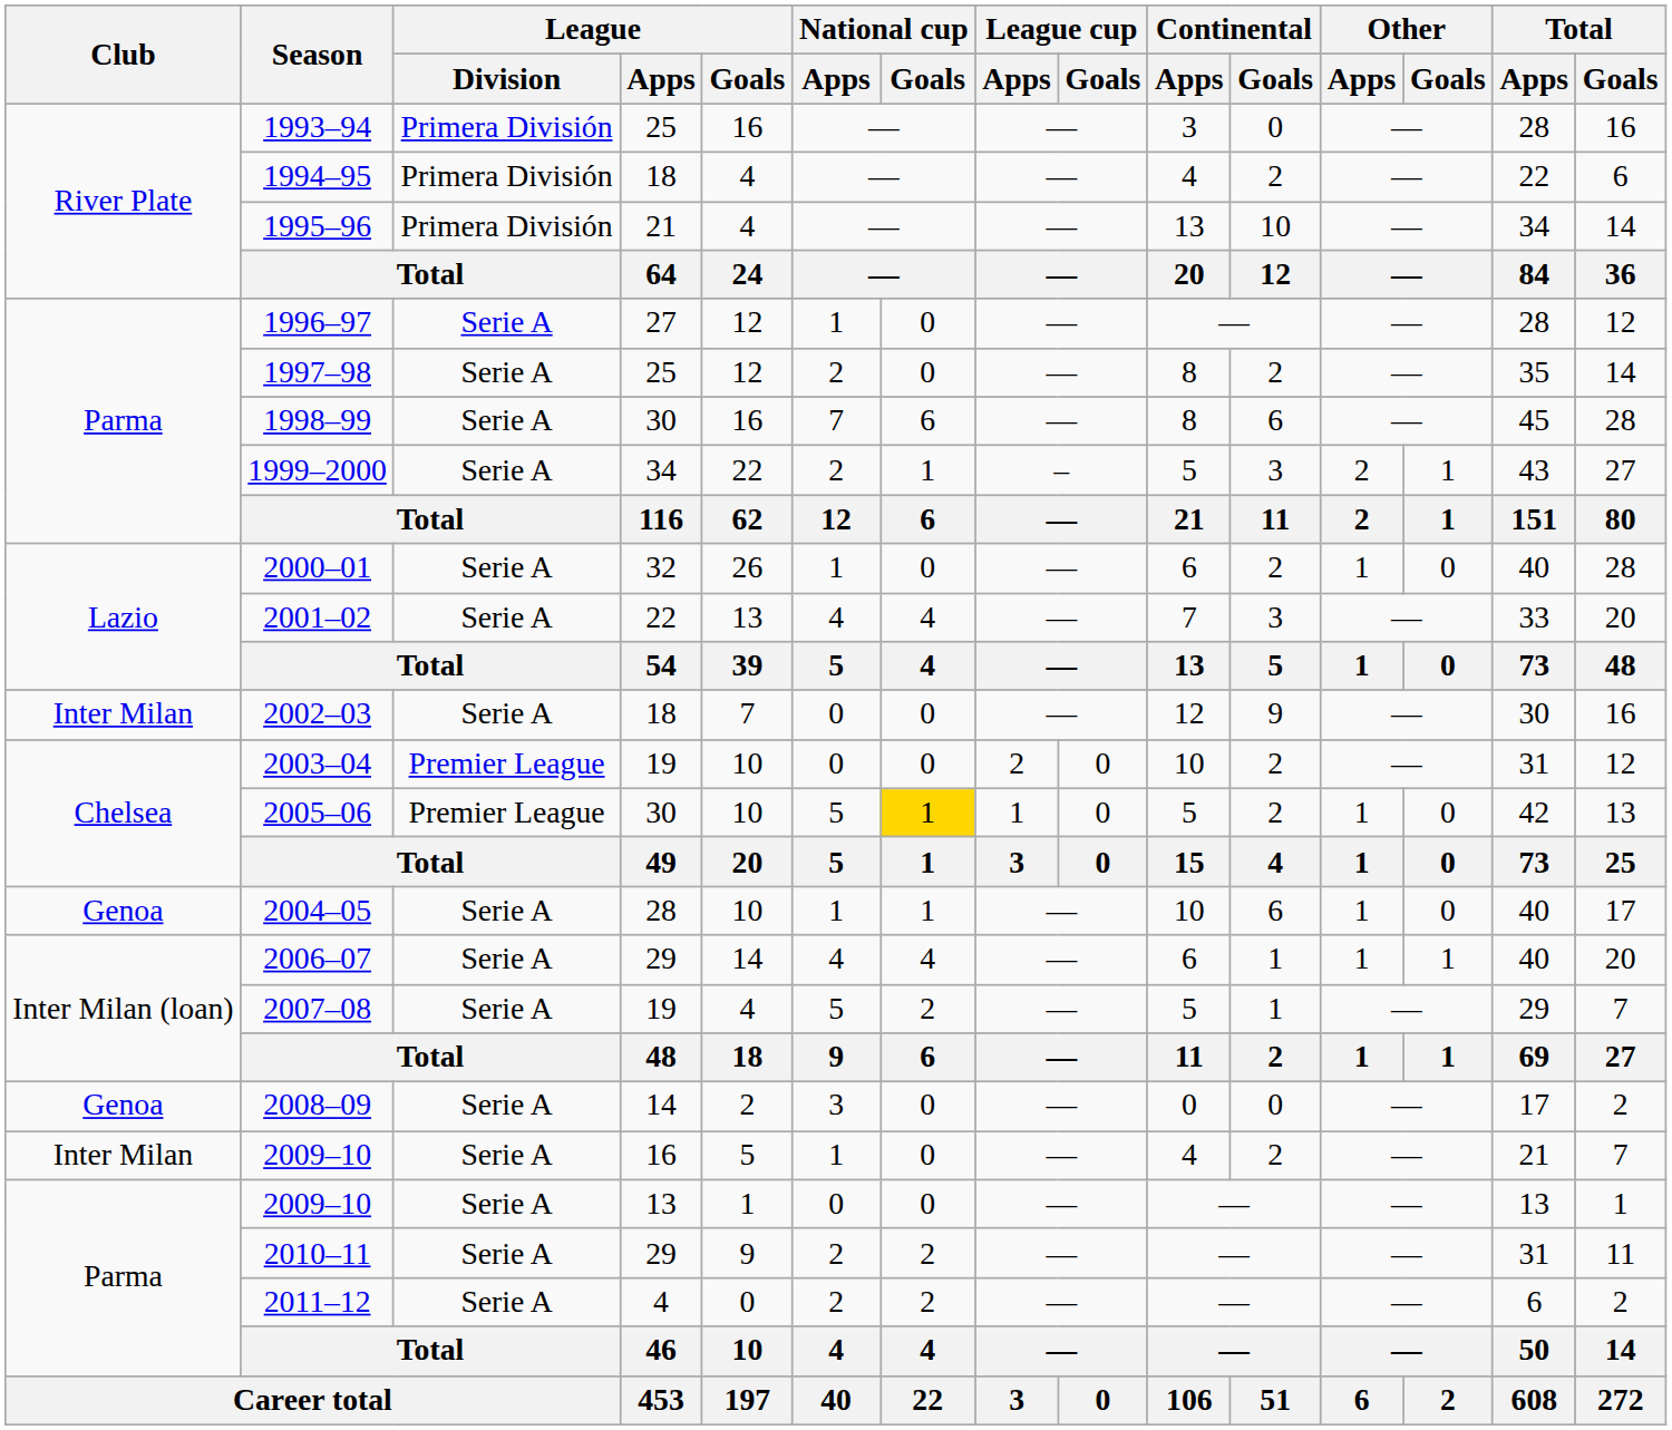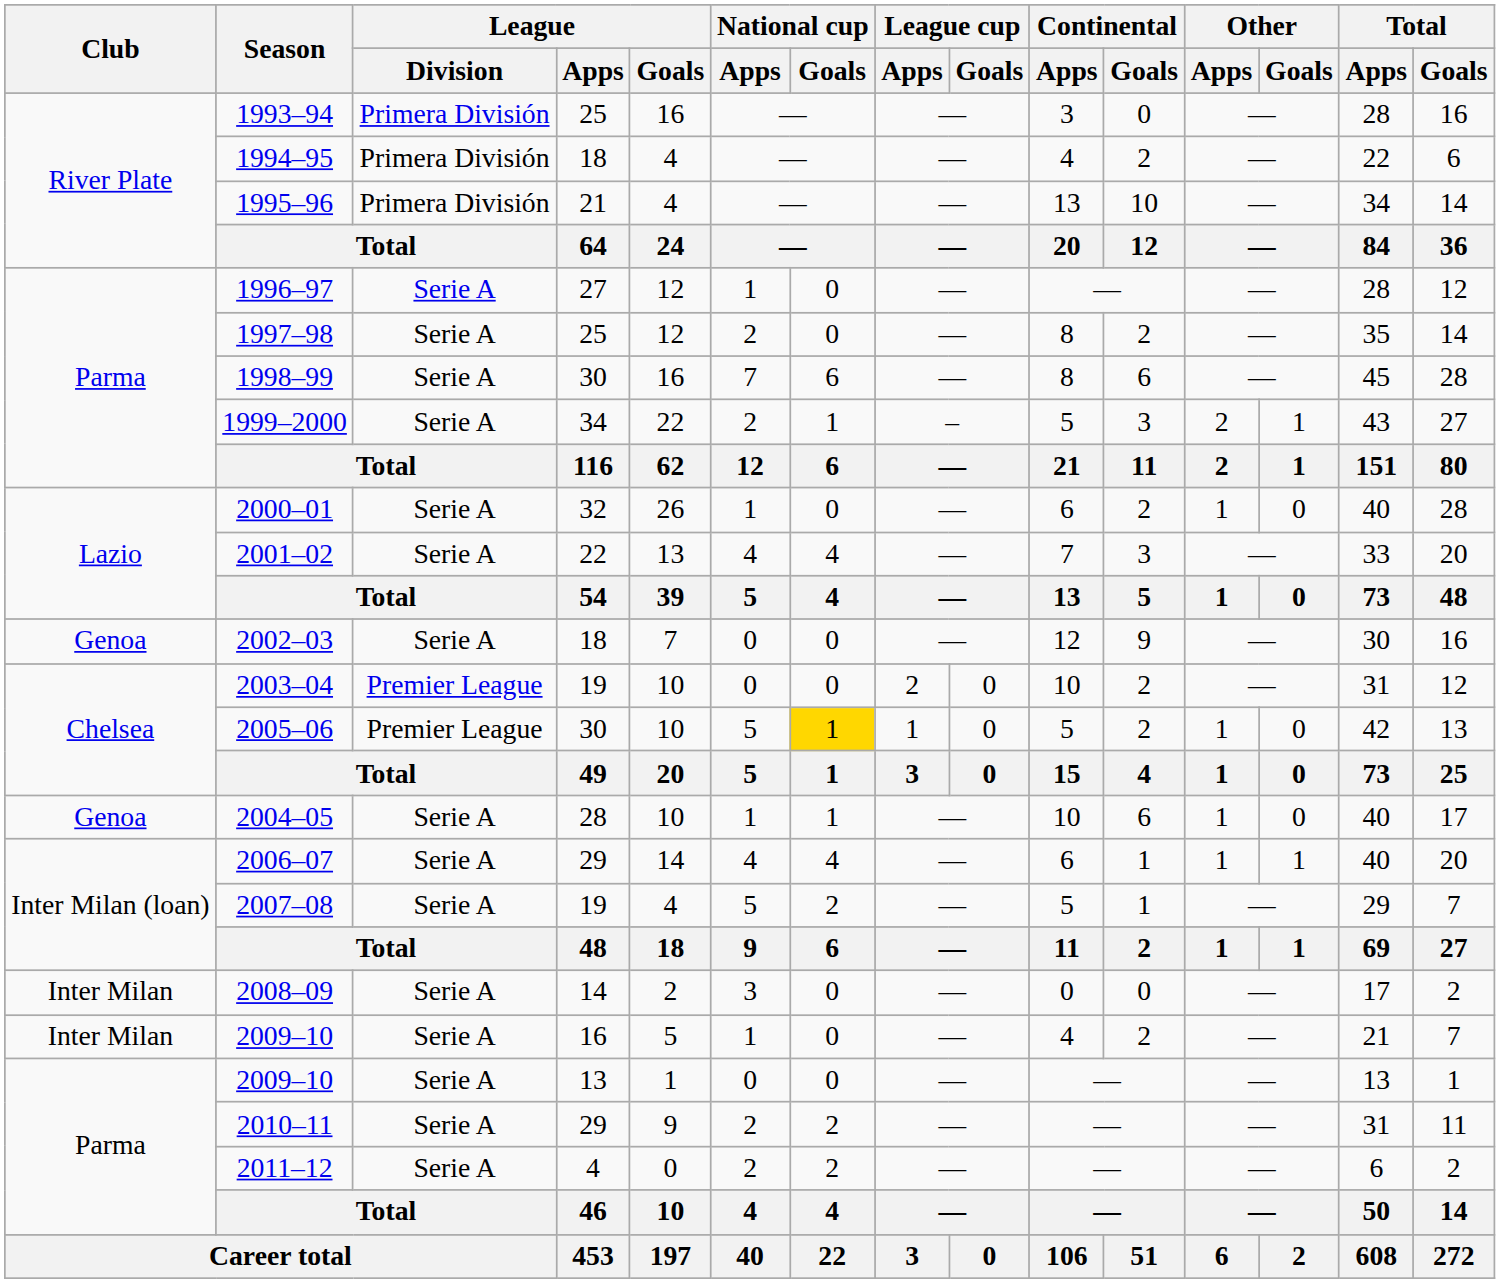 <table class="wikitable" style="text-align:center">
 <tr>
 <th rowspan="2">Club</th>
 <th rowspan="2">Season</th>
 <th colspan="3">League</th>
 <th colspan="2">National cup</th>
 <th colspan="2">League cup</th>
 <th colspan="2">Continental</th>
 <th colspan="2">Other</th>
 <th colspan="2">Total</th>
 </tr>
 <tr>
 <th>Division</th>
 <th>Apps</th>
 <th>Goals</th>
 <th>Apps</th>
 <th>Goals</th>
 <th>Apps</th>
 <th>Goals</th>
 <th>Apps</th>
 <th>Goals</th>
 <th>Apps</th>
 <th>Goals</th>
 <th>Apps</th>
 <th>Goals</th>
 </tr>
 <tr>
 <td rowspan="4"><a href='#'>River Plate</a></td>
 <td><a href='#'>1993–94</a></td>
 <td><a href='#'>Primera División</a></td>
 <td>25</td>
 <td>16</td>
 <td colspan="2">—</td>
 <td colspan="2">—</td>
 <td>3</td>
 <td>0</td>
 <td colspan="2">—</td>
 <td>28</td>
 <td>16</td>
 </tr>
 <tr>
 <td><a href='#'>1994–95</a></td>
 <td>Primera División</td>
 <td>18</td>
 <td>4</td>
 <td colspan="2">—</td>
 <td colspan="2">—</td>
 <td>4</td>
 <td>2</td>
 <td colspan="2">—</td>
 <td>22</td>
 <td>6</td>
 </tr>
 <tr>
 <td><a href='#'>1995–96</a></td>
 <td>Primera División</td>
 <td>21</td>
 <td>4</td>
 <td colspan="2">—</td>
 <td colspan="2">—</td>
 <td>13</td>
 <td>10</td>
 <td colspan="2">—</td>
 <td>34</td>
 <td>14</td>
 </tr>
 <tr>
 <th colspan="2">Total</th>
 <th>64</th>
 <th>24</th>
 <th colspan="2">—</th>
 <th colspan="2">—</th>
 <th>20</th>
 <th>12</th>
 <th colspan="2">—</th>
 <th>84</th>
 <th>36</th>
 </tr>
 <tr>
 <td rowspan=5><a href='#'>Parma</a></td>
 <td><a href='#'>1996–97</a></td>
 <td><a href='#'>Serie A</a></td>
 <td>27</td>
 <td>12</td>
 <td>1</td>
 <td>0</td>
 <td colspan="2">—</td>
 <td colspan="2">—</td>
 <td colspan="2">—</td>
 <td>28</td>
 <td>12</td>
 </tr>
 <tr>
 <td><a href='#'>1997–98</a></td>
 <td>Serie A</td>
 <td>25</td>
 <td>12</td>
 <td>2</td>
 <td>0</td>
 <td colspan="2">—</td>
 <td>8</td>
 <td>2</td>
 <td colspan="2">—</td>
 <td>35</td>
 <td>14</td>
 </tr>
 <tr>
 <td><a href='#'>1998–99</a></td>
 <td>Serie A</td>
 <td>30</td>
 <td>16</td>
 <td>7</td>
 <td>6</td>
 <td colspan="2">—</td>
 <td>8</td>
 <td>6</td>
 <td colspan="2">—</td>
 <td>45</td>
 <td>28</td>
 </tr>
 <tr>
 <td><a href='#'>1999–2000</a></td>
 <td>Serie A</td>
 <td>34</td>
 <td>22</td>
 <td>2</td>
 <td>1</td>
 <td colspan="2">–</td>
 <td>5</td>
 <td>3</td>
 <td>2</td>
 <td>1</td>
 <td>43</td>
 <td>27</td>
 </tr>
 <tr>
 <th colspan="2">Total</th>
 <th>116</th>
 <th>62</th>
 <th>12</th>
 <th>6</th>
 <th colspan="2">—</th>
 <th>21</th>
 <th>11</th>
 <th>2</th>
 <th>1</th>
 <th>151</th>
 <th>80</th>
 </tr>
 <tr>
 <td rowspan=3><a href='#'>Lazio</a></td>
 <td><a href='#'>2000–01</a></td>
 <td>Serie A</td>
 <td>32</td>
 <td>26</td>
 <td>1</td>
 <td>0</td>
 <td colspan="2">—</td>
 <td>6</td>
 <td>2</td>
 <td>1</td>
 <td>0</td>
 <td>40</td>
 <td>28</td>
 </tr>
 <tr>
 <td><a href='#'>2001–02</a></td>
 <td>Serie A</td>
 <td>22</td>
 <td>13</td>
 <td>4</td>
 <td>4</td>
 <td colspan="2">—</td>
 <td>7</td>
 <td>3</td>
 <td colspan="2">—</td>
 <td>33</td>
 <td>20</td>
 </tr>
 <tr>
 <th colspan="2">Total</th>
 <th>54</th>
 <th>39</th>
 <th>5</th>
 <th>4</th>
 <th colspan="2">—</th>
 <th>13</th>
 <th>5</th>
 <th>1</th>
 <th>0</th>
 <th>73</th>
 <th>48</th>
 </tr>
 <tr>
-<td><a href='#'>Inter Milan</a></td>
+<td><a href='#'>Genoa</a></td>
 <td><a href='#'>2002–03</a></td>
 <td>Serie A</td>
 <td>18</td>
 <td>7</td>
 <td>0</td>
 <td>0</td>
 <td colspan="2">—</td>
 <td>12</td>
 <td>9</td>
 <td colspan="2">—</td>
 <td>30</td>
 <td>16</td>
 </tr>
 <tr>
 <td rowspan="3"><a href='#'>Chelsea</a></td>
 <td><a href='#'>2003–04</a></td>
 <td><a href='#'>Premier League</a></td>
 <td>19</td>
 <td>10</td>
 <td>0</td>
 <td>0</td>
 <td>2</td>
 <td>0</td>
 <td>10</td>
 <td>2</td>
 <td colspan="2">—</td>
 <td>31</td>
 <td>12</td>
 </tr>
 <tr>
 <td><a href='#'>2005–06</a></td>
 <td>Premier League</td>
 <td>30</td>
 <td>10</td>
 <td>5</td>
 <td style="background: gold;">1</td>
 <td>1</td>
 <td>0</td>
 <td>5</td>
 <td>2</td>
 <td>1</td>
 <td>0</td>
 <td>42</td>
 <td>13</td>
 </tr>
 <tr>
 <th colspan="2">Total</th>
 <th>49</th>
 <th>20</th>
 <th>5</th>
 <th>1</th>
 <th>3</th>
 <th>0</th>
 <th>15</th>
 <th>4</th>
 <th>1</th>
 <th>0</th>
 <th>73</th>
 <th>25</th>
 </tr>
 <tr>
 <td><a href='#'>Genoa</a></td>
 <td><a href='#'>2004–05</a></td>
 <td>Serie A</td>
 <td>28</td>
 <td>10</td>
 <td>1</td>
 <td>1</td>
 <td colspan="2">—</td>
 <td>10</td>
 <td>6</td>
 <td>1</td>
 <td>0</td>
 <td>40</td>
 <td>17</td>
 </tr>
 <tr>
 <td rowspan="3">Inter Milan (loan)</td>
 <td><a href='#'>2006–07</a></td>
 <td>Serie A</td>
 <td>29</td>
 <td>14</td>
 <td>4</td>
 <td>4</td>
 <td colspan="2">—</td>
 <td>6</td>
 <td>1</td>
 <td>1</td>
 <td>1</td>
 <td>40</td>
 <td>20</td>
 </tr>
 <tr>
 <td><a href='#'>2007–08</a></td>
 <td>Serie A</td>
 <td>19</td>
 <td>4</td>
 <td>5</td>
 <td>2</td>
 <td colspan="2">—</td>
 <td>5</td>
 <td>1</td>
 <td colspan="2">—</td>
 <td>29</td>
 <td>7</td>
 </tr>
 <tr>
 <th colspan="2">Total</th>
 <th>48</th>
 <th>18</th>
 <th>9</th>
 <th>6</th>
 <th colspan="2">—</th>
 <th>11</th>
 <th>2</th>
 <th>1</th>
 <th>1</th>
 <th>69</th>
 <th>27</th>
 </tr>
 <tr>
-<td><a href='#'>Genoa</a></td>
+<td>Inter Milan</td>
 <td><a href='#'>2008–09</a></td>
 <td>Serie A</td>
 <td>14</td>
 <td>2</td>
 <td>3</td>
 <td>0</td>
 <td colspan="2">—</td>
 <td>0</td>
 <td>0</td>
 <td colspan="2">—</td>
 <td>17</td>
 <td>2</td>
 </tr>
 <tr>
 <td>Inter Milan</td>
 <td><a href='#'>2009–10</a></td>
 <td>Serie A</td>
 <td>16</td>
 <td>5</td>
 <td>1</td>
 <td>0</td>
 <td colspan="2">—</td>
 <td>4</td>
 <td>2</td>
 <td colspan="2">—</td>
 <td>21</td>
 <td>7</td>
 </tr>
 <tr>
 <td rowspan="4">Parma</td>
 <td><a href='#'>2009–10</a></td>
 <td>Serie A</td>
 <td>13</td>
 <td>1</td>
 <td>0</td>
 <td>0</td>
 <td colspan="2">—</td>
 <td colspan="2">—</td>
 <td colspan="2">—</td>
 <td>13</td>
 <td>1</td>
 </tr>
 <tr>
 <td><a href='#'>2010–11</a></td>
 <td>Serie A</td>
 <td>29</td>
 <td>9</td>
 <td>2</td>
 <td>2</td>
 <td colspan="2">—</td>
 <td colspan="2">—</td>
 <td colspan="2">—</td>
 <td>31</td>
 <td>11</td>
 </tr>
 <tr>
 <td><a href='#'>2011–12</a></td>
 <td>Serie A</td>
 <td>4</td>
 <td>0</td>
 <td>2</td>
 <td>2</td>
 <td colspan="2">—</td>
 <td colspan="2">—</td>
 <td colspan="2">—</td>
 <td>6</td>
 <td>2</td>
 </tr>
 <tr>
 <th colspan="2">Total</th>
 <th>46</th>
 <th>10</th>
 <th>4</th>
 <th>4</th>
 <th colspan="2">—</th>
 <th colspan="2">—</th>
 <th colspan="2">—</th>
 <th>50</th>
 <th>14</th>
 </tr>
 <tr>
 <th colspan="3">Career total</th>
 <th>453</th>
 <th>197</th>
 <th>40</th>
 <th>22</th>
 <th>3</th>
 <th>0</th>
 <th>106</th>
 <th>51</th>
 <th>6</th>
 <th>2</th>
 <th>608</th>
 <th>272</th>
 </tr>
 </table>
